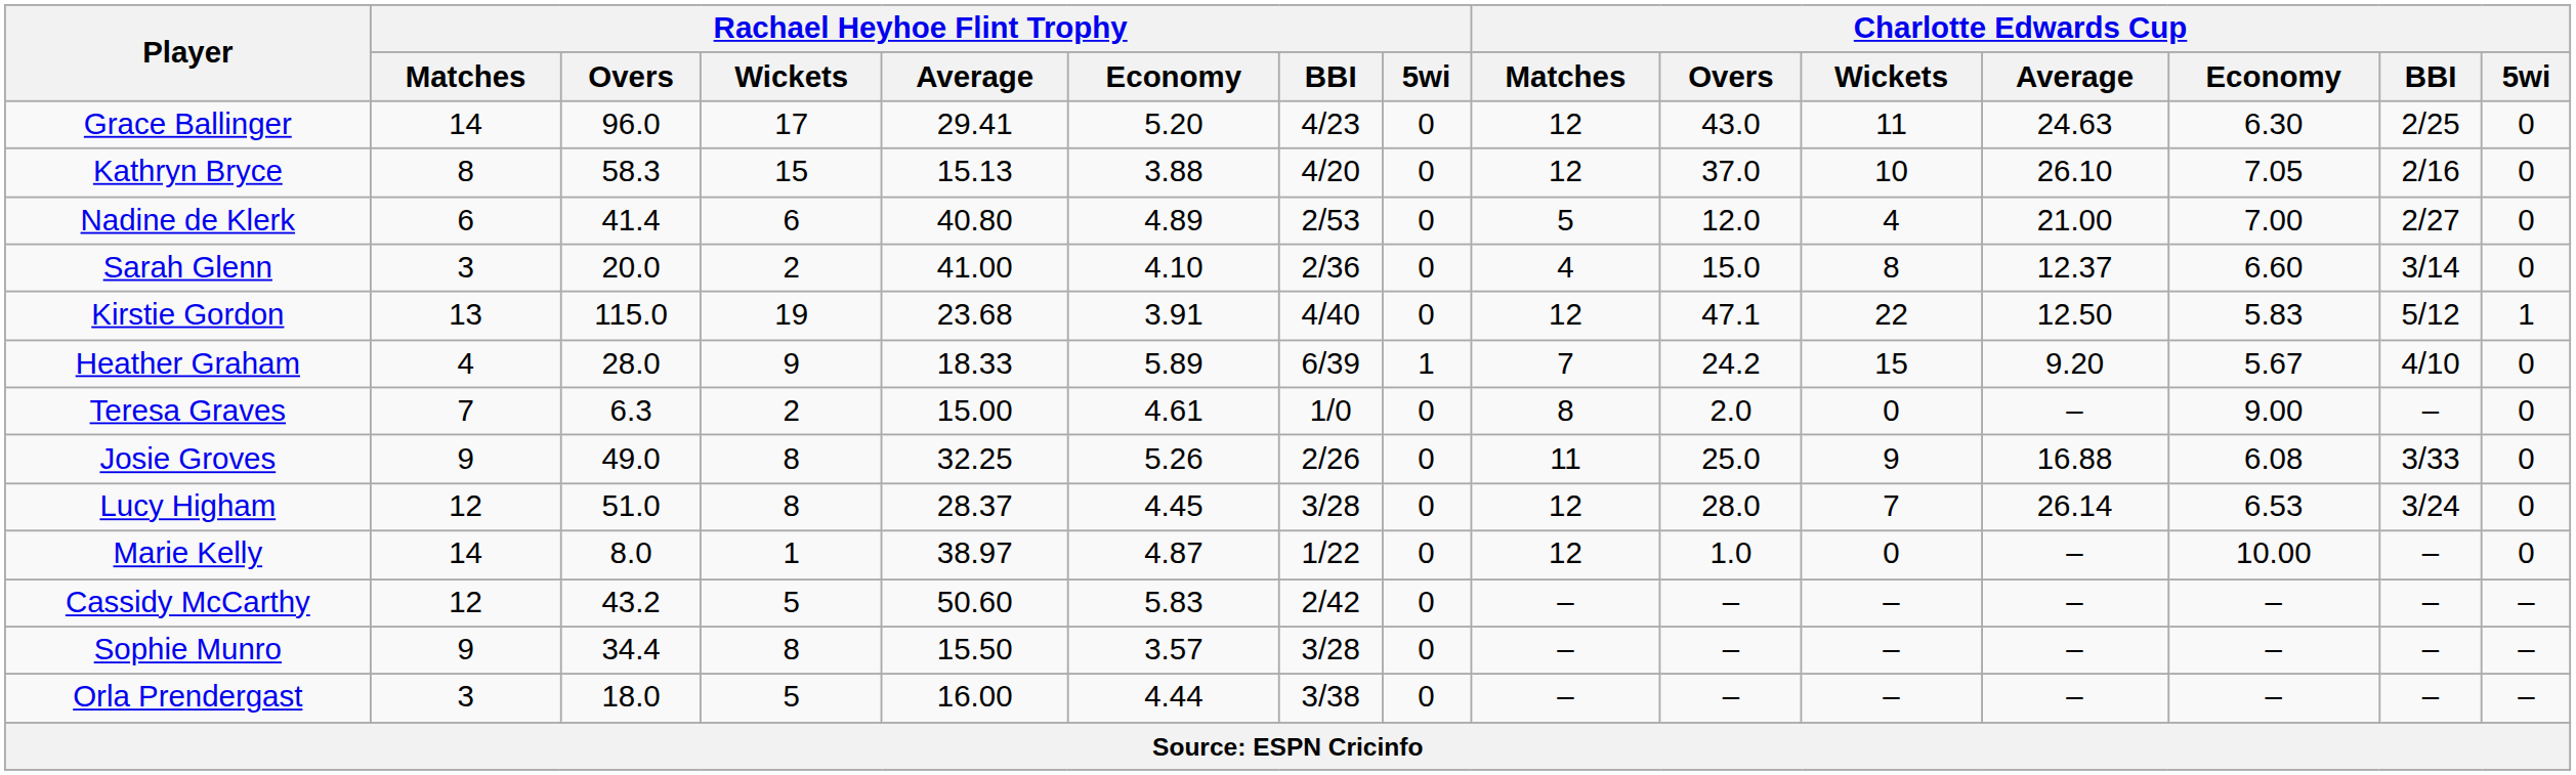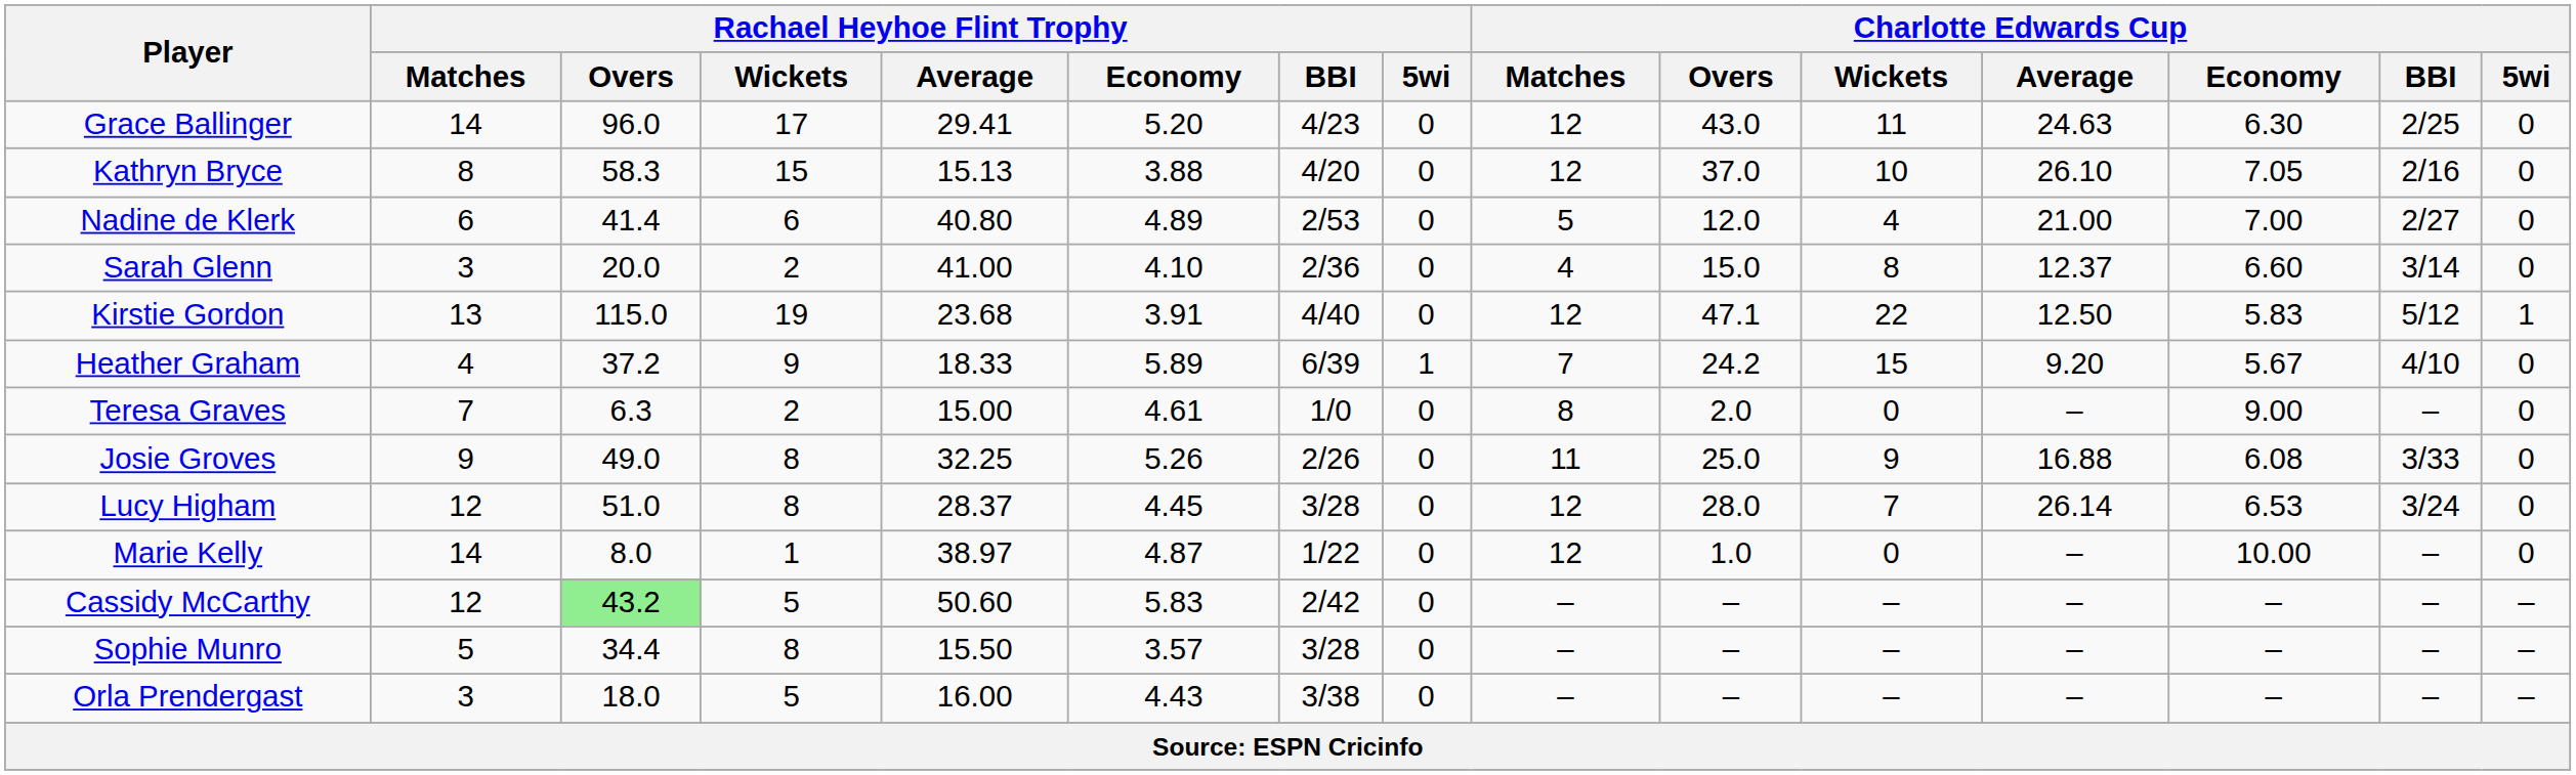 <table class="wikitable" style="text-align:center; width:86%;">
 <tr>
 <th rowspan=2>Player</th>
 <th colspan=7><a href='#'>Rachael Heyhoe Flint Trophy</a></th>
 <th colspan=7><a href='#'>Charlotte Edwards Cup</a></th>
 </tr>
 <tr>
 <th>Matches</th>
 <th>Overs</th>
 <th>Wickets</th>
 <th>Average</th>
 <th>Economy</th>
 <th>BBI</th>
 <th>5wi</th>
 <th>Matches</th>
 <th>Overs</th>
 <th>Wickets</th>
 <th>Average</th>
 <th>Economy</th>
 <th>BBI</th>
 <th>5wi</th>
 </tr>
 <tr>
 <td><a href='#'>Grace Ballinger</a></td>
 <td>14</td>
 <td>96.0</td>
 <td>17</td>
 <td>29.41</td>
 <td>5.20</td>
 <td>4/23</td>
 <td>0</td>
 <td>12</td>
 <td>43.0</td>
 <td>11</td>
 <td>24.63</td>
 <td>6.30</td>
 <td>2/25</td>
 <td>0</td>
 </tr>
 <tr>
 <td><a href='#'>Kathryn Bryce</a></td>
 <td>8</td>
 <td>58.3</td>
 <td>15</td>
 <td>15.13</td>
 <td>3.88</td>
 <td>4/20</td>
 <td>0</td>
 <td>12</td>
 <td>37.0</td>
 <td>10</td>
 <td>26.10</td>
 <td>7.05</td>
 <td>2/16</td>
 <td>0</td>
 </tr>
 <tr>
 <td><a href='#'>Nadine de Klerk</a></td>
 <td>6</td>
 <td>41.4</td>
 <td>6</td>
 <td>40.80</td>
 <td>4.89</td>
 <td>2/53</td>
 <td>0</td>
 <td>5</td>
 <td>12.0</td>
 <td>4</td>
 <td>21.00</td>
 <td>7.00</td>
 <td>2/27</td>
 <td>0</td>
 </tr>
 <tr>
 <td><a href='#'>Sarah Glenn</a></td>
 <td>3</td>
 <td>20.0</td>
 <td>2</td>
 <td>41.00</td>
 <td>4.10</td>
 <td>2/36</td>
 <td>0</td>
 <td>4</td>
 <td>15.0</td>
 <td>8</td>
 <td>12.37</td>
 <td>6.60</td>
 <td>3/14</td>
 <td>0</td>
 </tr>
 <tr>
 <td><a href='#'>Kirstie Gordon</a></td>
 <td>13</td>
 <td>115.0</td>
 <td>19</td>
 <td>23.68</td>
 <td>3.91</td>
 <td>4/40</td>
 <td>0</td>
 <td>12</td>
 <td>47.1</td>
 <td>22</td>
 <td>12.50</td>
 <td>5.83</td>
 <td>5/12</td>
 <td>1</td>
 </tr>
 <tr>
 <td><a href='#'>Heather Graham</a></td>
 <td>4</td>
-<td>28.0</td>
+<td>37.2</td>
 <td>9</td>
 <td>18.33</td>
 <td>5.89</td>
 <td>6/39</td>
 <td>1</td>
 <td>7</td>
 <td>24.2</td>
 <td>15</td>
 <td>9.20</td>
 <td>5.67</td>
 <td>4/10</td>
 <td>0</td>
 </tr>
 <tr>
 <td><a href='#'>Teresa Graves</a></td>
 <td>7</td>
 <td>6.3</td>
 <td>2</td>
 <td>15.00</td>
 <td>4.61</td>
 <td>1/0</td>
 <td>0</td>
 <td>8</td>
 <td>2.0</td>
 <td>0</td>
 <td>–</td>
 <td>9.00</td>
 <td>–</td>
 <td>0</td>
 </tr>
 <tr>
 <td><a href='#'>Josie Groves</a></td>
 <td>9</td>
 <td>49.0</td>
 <td>8</td>
 <td>32.25</td>
 <td>5.26</td>
 <td>2/26</td>
 <td>0</td>
 <td>11</td>
 <td>25.0</td>
 <td>9</td>
 <td>16.88</td>
 <td>6.08</td>
 <td>3/33</td>
 <td>0</td>
 </tr>
 <tr>
 <td><a href='#'>Lucy Higham</a></td>
 <td>12</td>
 <td>51.0</td>
 <td>8</td>
 <td>28.37</td>
 <td>4.45</td>
 <td>3/28</td>
 <td>0</td>
 <td>12</td>
 <td>28.0</td>
 <td>7</td>
 <td>26.14</td>
 <td>6.53</td>
 <td>3/24</td>
 <td>0</td>
 </tr>
 <tr>
 <td><a href='#'>Marie Kelly</a></td>
 <td>14</td>
 <td>8.0</td>
 <td>1</td>
 <td>38.97</td>
 <td>4.87</td>
 <td>1/22</td>
 <td>0</td>
 <td>12</td>
 <td>1.0</td>
 <td>0</td>
 <td>–</td>
 <td>10.00</td>
 <td>–</td>
 <td>0</td>
 </tr>
 <tr>
 <td><a href='#'>Cassidy McCarthy</a></td>
 <td>12</td>
-<td>43.2</td>
+<td style="background: lightgreen;">43.2</td>
 <td>5</td>
 <td>50.60</td>
 <td>5.83</td>
 <td>2/42</td>
 <td>0</td>
 <td>–</td>
 <td>–</td>
 <td>–</td>
 <td>–</td>
 <td>–</td>
 <td>–</td>
 <td>–</td>
 </tr>
 <tr>
 <td><a href='#'>Sophie Munro</a></td>
-<td>9</td>
+<td>5</td>
 <td>34.4</td>
 <td>8</td>
 <td>15.50</td>
 <td>3.57</td>
 <td>3/28</td>
 <td>0</td>
 <td>–</td>
 <td>–</td>
 <td>–</td>
 <td>–</td>
 <td>–</td>
 <td>–</td>
 <td>–</td>
 </tr>
 <tr>
 <td><a href='#'>Orla Prendergast</a></td>
 <td>3</td>
 <td>18.0</td>
 <td>5</td>
 <td>16.00</td>
-<td>4.44</td>
+<td>4.43</td>
 <td>3/38</td>
 <td>0</td>
 <td>–</td>
 <td>–</td>
 <td>–</td>
 <td>–</td>
 <td>–</td>
 <td>–</td>
 <td>–</td>
 </tr>
 <tr>
 <th colspan="15"><small>Source: ESPN Cricinfo</small></th>
 </tr>
 </table>
